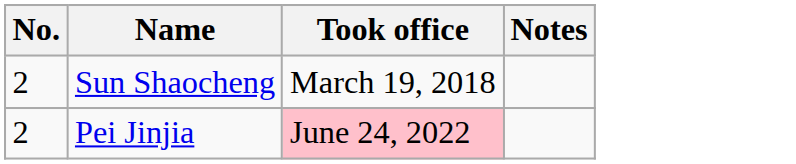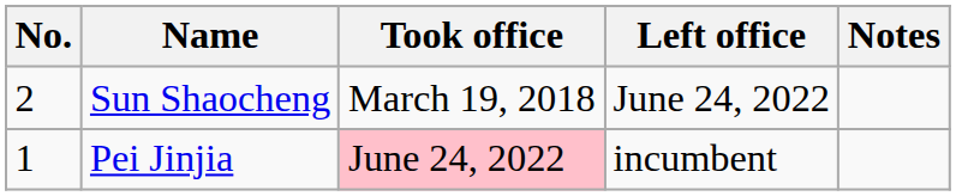 <table class="wikitable">
 <tr>
 <th>No.</th>
 <th>Name</th>
 <th>Took office</th>
+<th>Left office</th>
 <th>Notes</th>
 </tr>
 <tr>
 <td>2</td>
 <td><a href='#'>Sun Shaocheng</a></td>
 <td>March 19, 2018</td>
+<td>June 24, 2022</td>
 <td></td>
 </tr>
 <tr>
-<td>2</td>
+<td>1</td>
 <td><a href='#'>Pei Jinjia</a></td>
 <td style="background: pink;">June 24, 2022</td>
+<td>incumbent</td>
 <td></td>
 </tr>
 </table>
